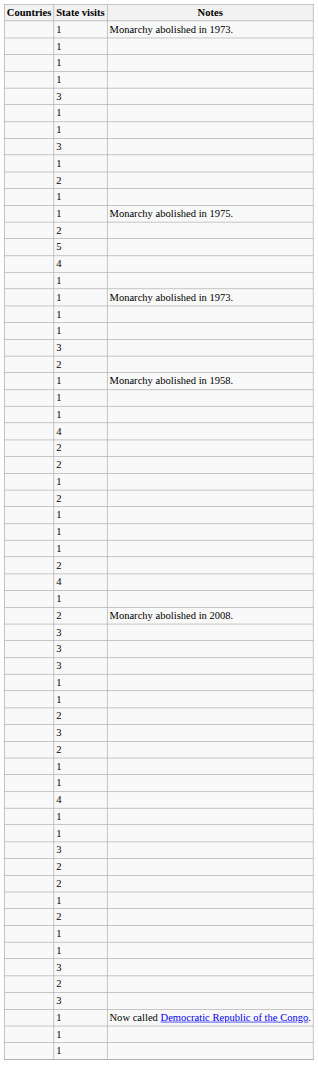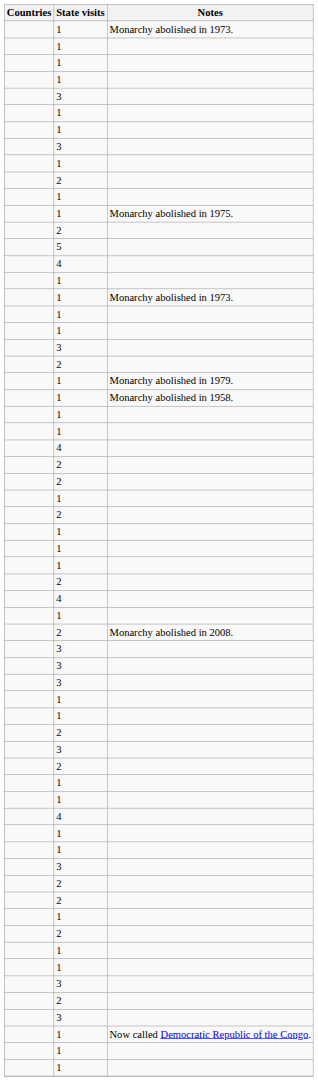 <table class="sortable wikitable">
 <tr>
 <th>Countries</th>
 <th>State visits</th>
 <th>Notes</th>
 </tr>
 <tr>
 <td></td>
 <td>1</td>
 <td>Monarchy abolished in 1973.</td>
 </tr>
 <tr>
 <td></td>
 <td>1</td>
 <td></td>
 </tr>
 <tr>
 <td></td>
 <td>1</td>
 <td></td>
 </tr>
 <tr>
 <td></td>
 <td>1</td>
 <td></td>
 </tr>
 <tr>
 <td></td>
 <td>3</td>
 <td></td>
 </tr>
 <tr>
 <td></td>
 <td>1</td>
 <td></td>
 </tr>
 <tr>
 <td></td>
 <td>1</td>
 <td></td>
 </tr>
 <tr>
 <td></td>
 <td>3</td>
 <td></td>
 </tr>
 <tr>
 <td></td>
 <td>1</td>
 <td></td>
 </tr>
 <tr>
 <td></td>
 <td>2</td>
 <td></td>
 </tr>
 <tr>
 <td></td>
 <td>1</td>
 <td></td>
 </tr>
 <tr>
 <td></td>
 <td>1</td>
 <td>Monarchy abolished in 1975.</td>
 </tr>
 <tr>
 <td></td>
 <td>2</td>
 <td></td>
 </tr>
 <tr>
 <td></td>
 <td>5</td>
 <td></td>
 </tr>
 <tr>
 <td></td>
 <td>4</td>
 <td></td>
 </tr>
 <tr>
 <td></td>
 <td>1</td>
 <td></td>
 </tr>
 <tr>
 <td></td>
 <td>1</td>
 <td>Monarchy abolished in 1973.</td>
 </tr>
 <tr>
 <td></td>
 <td>1</td>
 <td></td>
 </tr>
 <tr>
 <td></td>
 <td>1</td>
 <td></td>
 </tr>
 <tr>
 <td></td>
 <td>3</td>
 <td></td>
 </tr>
 <tr>
 <td></td>
 <td>2</td>
 <td></td>
+</tr>
+<tr>
+<td></td>
+<td>1</td>
+<td>Monarchy abolished in 1979.</td>
 </tr>
 <tr>
 <td></td>
 <td>1</td>
 <td>Monarchy abolished in 1958.</td>
 </tr>
 <tr>
 <td></td>
 <td>1</td>
 <td></td>
 </tr>
 <tr>
 <td></td>
 <td>1</td>
 <td></td>
 </tr>
 <tr>
 <td></td>
 <td>4</td>
 <td></td>
 </tr>
 <tr>
 <td></td>
 <td>2</td>
 <td></td>
 </tr>
 <tr>
 <td></td>
 <td>2</td>
 <td></td>
 </tr>
 <tr>
 <td></td>
 <td>1</td>
 <td></td>
 </tr>
 <tr>
 <td></td>
 <td>2</td>
 <td></td>
 </tr>
 <tr>
 <td></td>
 <td>1</td>
 <td></td>
 </tr>
 <tr>
 <td></td>
 <td>1</td>
 <td></td>
 </tr>
 <tr>
 <td></td>
 <td>1</td>
 <td></td>
 </tr>
 <tr>
 <td></td>
 <td>2</td>
 <td></td>
 </tr>
 <tr>
 <td></td>
 <td>4</td>
 <td></td>
 </tr>
 <tr>
 <td></td>
 <td>1</td>
 <td></td>
 </tr>
 <tr>
 <td></td>
 <td>2</td>
 <td>Monarchy abolished in 2008.</td>
 </tr>
 <tr>
 <td></td>
 <td>3</td>
 <td></td>
 </tr>
 <tr>
 <td></td>
 <td>3</td>
 <td></td>
 </tr>
 <tr>
 <td></td>
 <td>3</td>
 <td></td>
 </tr>
 <tr>
 <td></td>
 <td>1</td>
 <td></td>
 </tr>
 <tr>
 <td></td>
 <td>1</td>
 <td></td>
 </tr>
 <tr>
 <td></td>
 <td>2</td>
 <td></td>
 </tr>
 <tr>
 <td></td>
 <td>3</td>
 <td></td>
 </tr>
 <tr>
 <td></td>
 <td>2</td>
 <td></td>
 </tr>
 <tr>
 <td></td>
 <td>1</td>
 <td></td>
 </tr>
 <tr>
 <td></td>
 <td>1</td>
 <td></td>
 </tr>
 <tr>
 <td></td>
 <td>4</td>
 <td></td>
 </tr>
 <tr>
 <td></td>
 <td>1</td>
 <td></td>
 </tr>
 <tr>
 <td></td>
 <td>1</td>
 <td></td>
 </tr>
 <tr>
 <td></td>
 <td>3</td>
 <td></td>
 </tr>
 <tr>
 <td></td>
 <td>2</td>
 <td></td>
 </tr>
 <tr>
 <td></td>
 <td>2</td>
 <td></td>
 </tr>
 <tr>
 <td></td>
 <td>1</td>
 <td></td>
 </tr>
 <tr>
 <td></td>
 <td>2</td>
 <td></td>
 </tr>
 <tr>
 <td></td>
 <td>1</td>
 <td></td>
 </tr>
 <tr>
 <td></td>
 <td>1</td>
 <td></td>
 </tr>
 <tr>
 <td></td>
 <td>3</td>
 <td></td>
 </tr>
 <tr>
 <td></td>
 <td>2</td>
 <td></td>
 </tr>
 <tr>
 <td></td>
 <td>3</td>
 <td></td>
 </tr>
 <tr>
 <td></td>
 <td>1</td>
 <td>Now called <a href='#'>Democratic Republic of the Congo</a>.</td>
 </tr>
 <tr>
 <td></td>
 <td>1</td>
 <td></td>
 </tr>
 <tr>
 <td></td>
 <td>1</td>
 <td></td>
 </tr>
 <tr>
 </tr>
 </table>
